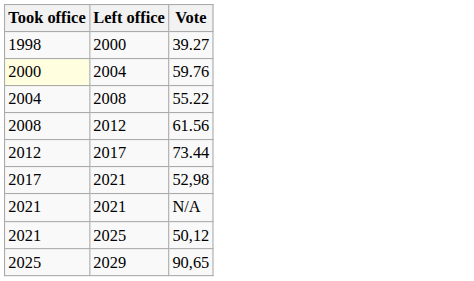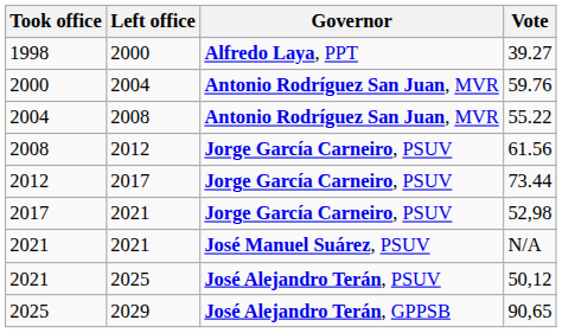 <table class="wikitable" style="font-size: 95%;">
 <tr>
 <th>Took office</th>
 <th>Left office</th>
+<th>Governor</th>
 <th>Vote</th>
 </tr>
 <tr>
 <td>1998</td>
 <td>2000</td>
+<td><strong><a href='#'>Alfredo Laya</a></strong>, <a href='#'>PPT</a></td>
 <td>39.27</td>
 </tr>
 <tr>
-<td style="background: lightyellow;">2000</td>
+<td>2000</td>
 <td>2004</td>
+<td><strong><a href='#'>Antonio Rodríguez San Juan</a></strong>, <a href='#'>MVR</a></td>
 <td>59.76</td>
 </tr>
 <tr>
 <td>2004</td>
 <td>2008</td>
+<td><strong><a href='#'>Antonio Rodríguez San Juan</a></strong>, <a href='#'>MVR</a></td>
 <td>55.22</td>
 </tr>
 <tr>
 <td>2008</td>
 <td>2012</td>
+<td><strong><a href='#'>Jorge García Carneiro</a></strong>, <a href='#'>PSUV</a></td>
 <td>61.56</td>
 </tr>
 <tr>
 <td>2012</td>
 <td>2017</td>
+<td><strong><a href='#'>Jorge García Carneiro</a></strong>, <a href='#'>PSUV</a></td>
 <td>73.44</td>
 </tr>
 <tr>
 <td>2017</td>
 <td>2021</td>
+<td><strong><a href='#'>Jorge García Carneiro</a></strong>, <a href='#'>PSUV</a></td>
 <td>52,98</td>
 </tr>
 <tr>
 <td>2021</td>
 <td>2021</td>
+<td><strong><a href='#'>José Manuel Suárez</a></strong>, <a href='#'>PSUV</a></td>
 <td>N/A</td>
 </tr>
 <tr>
 <td>2021</td>
 <td>2025</td>
+<td><strong><a href='#'>José Alejandro Terán</a></strong>, <a href='#'>PSUV</a></td>
 <td>50,12</td>
 </tr>
 <tr>
 <td>2025</td>
 <td>2029</td>
+<td><strong><a href='#'>José Alejandro Terán</a></strong>, <a href='#'>GPPSB</a></td>
 <td>90,65</td>
 </tr>
 </table>
